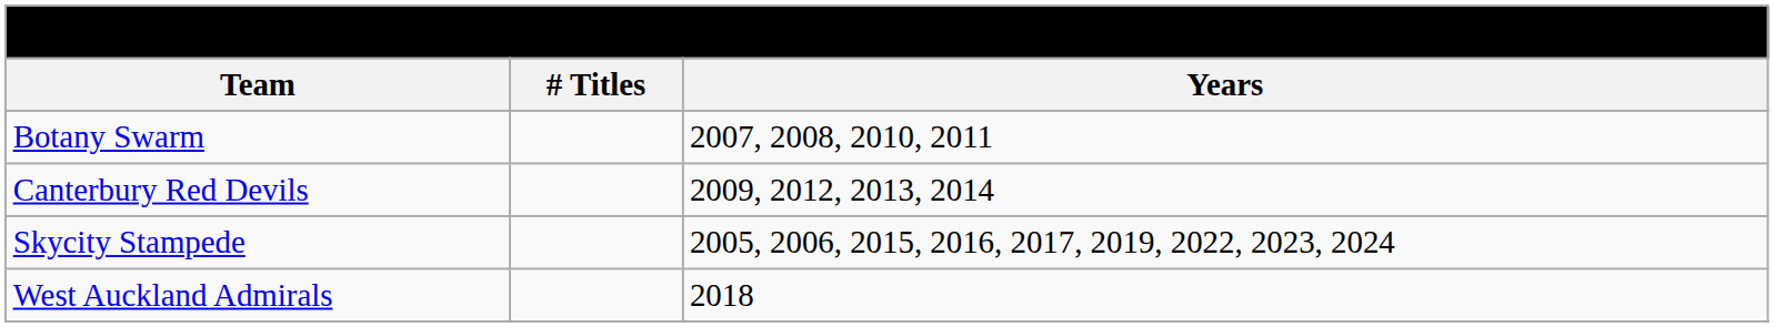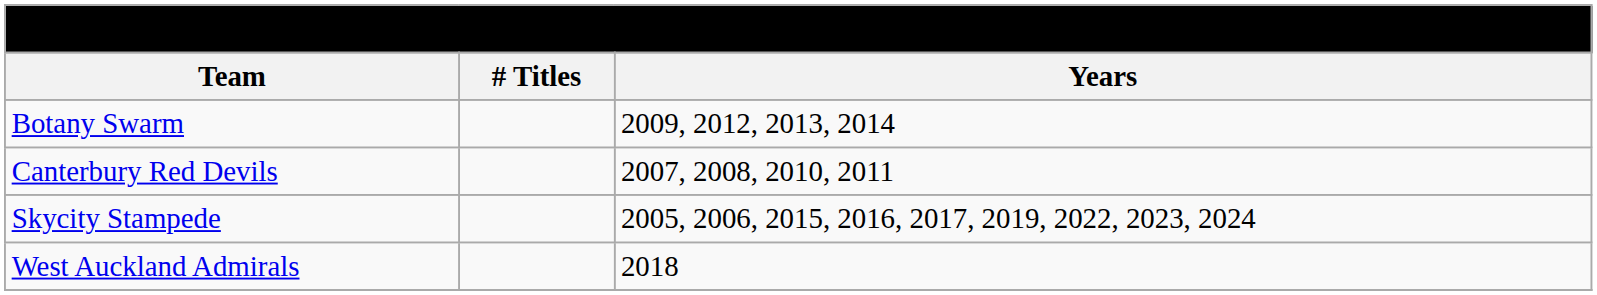 <table class="wikitable sortable" style="font-size:95%; width:55em">
 <tr>
 <th style="background:#000000;" colspan="7"><span>All-time Championships</span></th>
 </tr>
 <tr>
 <th>Team</th>
 <th># Titles</th>
 <th>Years</th>
 </tr>
 <tr>
 <td><a href='#'>Botany Swarm</a></td>
 <td></td>
-<td>2007, 2008, 2010, 2011</td>
+<td>2009, 2012, 2013, 2014</td>
 </tr>
 <tr>
 <td><a href='#'>Canterbury Red Devils</a></td>
 <td></td>
-<td>2009, 2012, 2013, 2014</td>
+<td>2007, 2008, 2010, 2011</td>
 </tr>
 <tr>
 <td><a href='#'>Skycity Stampede</a></td>
 <td></td>
 <td>2005, 2006, 2015, 2016, 2017, 2019, 2022, 2023, 2024</td>
 </tr>
 <tr>
 <td><a href='#'>West Auckland Admirals</a></td>
 <td></td>
 <td>2018</td>
 </tr>
 <tr>
 </tr>
 </table>
